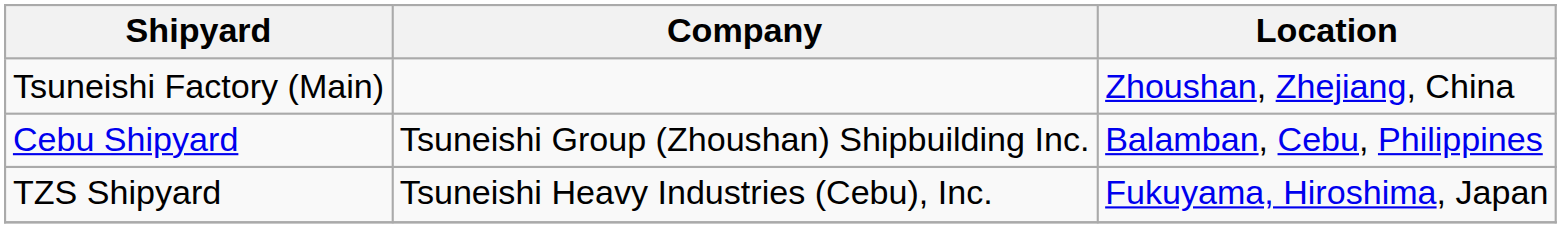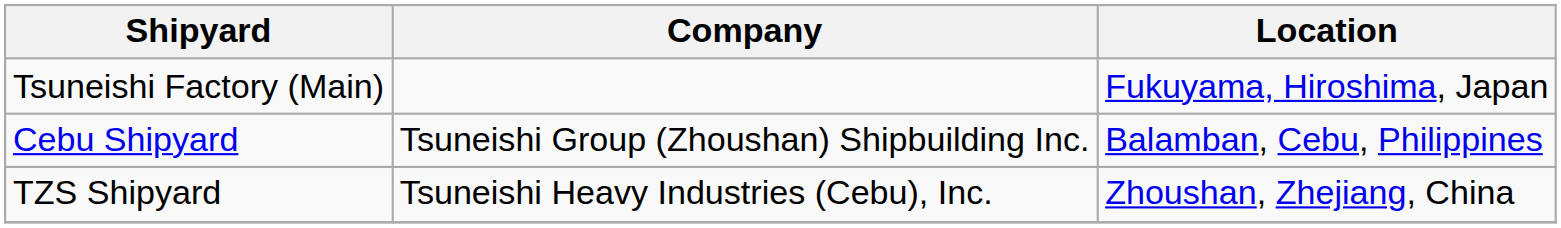 <table class=wikitable style="text-align:rleft">
 <tr>
 <th>Shipyard</th>
 <th>Company</th>
 <th>Location</th>
 </tr>
 <tr>
 <td>Tsuneishi Factory (Main)</td>
 <td></td>
-<td><a href='#'>Zhoushan</a>, <a href='#'>Zhejiang</a>, China</td>
+<td><a href='#'>Fukuyama, Hiroshima</a>, Japan</td>
 </tr>
 <tr>
 <td><a href='#'>Cebu Shipyard</a></td>
 <td>Tsuneishi Group (Zhoushan) Shipbuilding Inc.</td>
 <td><a href='#'>Balamban</a>, <a href='#'>Cebu</a>, <a href='#'>Philippines</a></td>
 </tr>
 <tr>
 <td>TZS Shipyard</td>
 <td>Tsuneishi Heavy Industries (Cebu), Inc.</td>
-<td><a href='#'>Fukuyama, Hiroshima</a>, Japan</td>
+<td><a href='#'>Zhoushan</a>, <a href='#'>Zhejiang</a>, China</td>
 </tr>
 <tr>
 </tr>
 </table>
